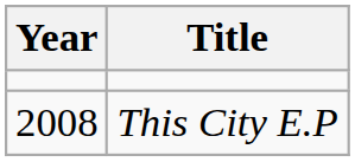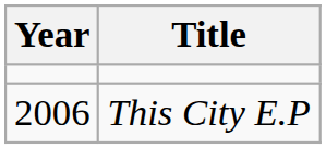 <table class="wikitable" style="text-align:center;">
 <tr>
 <th>Year</th>
 <th>Title</th>
 </tr>
 <tr>
 <td></td>
 </tr>
 <tr>
-<td>2008</td>
+<td>2006</td>
 <td><em>This City E.P</em></td>
 </tr>
 </table>
